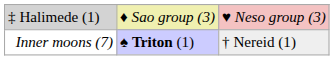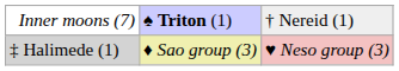 <table class="wikitable" style="margin:0; font-size:90%; text-align:left">
 <tr>
+</tr>
+<tr>
+<td style="background:#fff;">  <em>Inner moons (7)</em></td>
+<td style="background:#ccf;">♠ <strong>Triton</strong> (1)</td>
+<td style="background:#efefef">† Nereid (1)</td>
 </tr>
 <tr>
 <td style="background:#d3d3d3">‡ Halimede (1)</td>
 <td style="background:#f0f0b0">♦ <em>Sao group (3)</em></td>
 <td style="background:#f4c2c2">♥ <em>Neso group (3)</em></td>
 </tr>
-<tr>
-<td style="background:#fff;">  <em>Inner moons (7)</em></td>
-<td style="background:#ccf;">♠ <strong>Triton</strong> (1)</td>
-<td style="background:#efefef">† Nereid (1)</td>
-</tr>
 </table>
